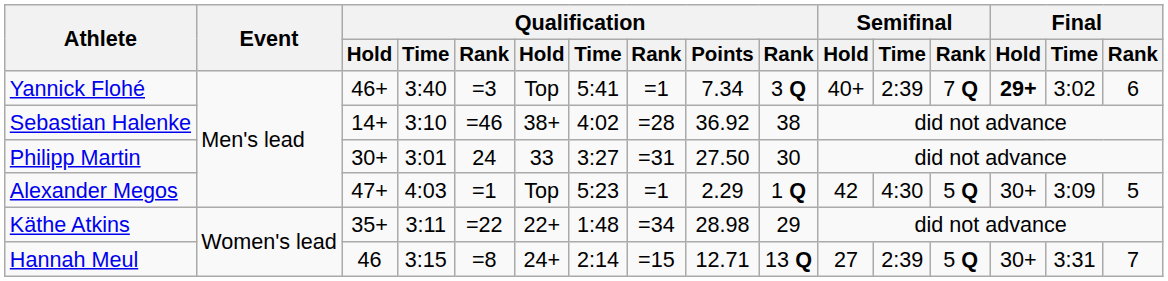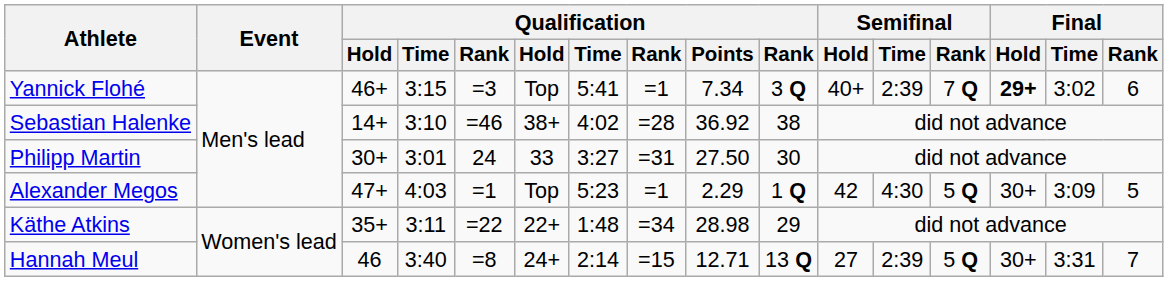 <table class=wikitable style=font-size:90% align=center>
 <tr>
 <th rowspan=2>Athlete</th>
 <th rowspan=2>Event</th>
 <th colspan=8>Qualification</th>
 <th colspan=3>Semifinal</th>
 <th colspan=3>Final</th>
 </tr>
 <tr style=font-size:95%>
 <th>Hold</th>
 <th>Time</th>
 <th>Rank</th>
 <th>Hold</th>
 <th>Time</th>
 <th>Rank</th>
 <th>Points</th>
 <th>Rank</th>
 <th>Hold</th>
 <th>Time</th>
 <th>Rank</th>
 <th>Hold</th>
 <th>Time</th>
 <th>Rank</th>
 </tr>
 <tr align=center>
 <td align=left><a href='#'>Yannick Flohé</a></td>
 <td rowspan=4 align=left>Men's lead</td>
 <td>46+</td>
-<td>3:40</td>
+<td>3:15</td>
 <td>=3</td>
 <td>Top</td>
 <td>5:41</td>
 <td>=1</td>
 <td>7.34</td>
 <td>3 <strong>Q</strong></td>
 <td>40+</td>
 <td>2:39</td>
 <td>7 <strong>Q</strong></td>
 <td><strong>29+</strong></td>
 <td>3:02</td>
 <td>6</td>
 </tr>
 <tr align=center>
 <td align=left><a href='#'>Sebastian Halenke</a></td>
 <td>14+</td>
 <td>3:10</td>
 <td>=46</td>
 <td>38+</td>
 <td>4:02</td>
 <td>=28</td>
 <td>36.92</td>
 <td>38</td>
 <td colspan=6>did not advance</td>
 </tr>
 <tr align=center>
 <td align=left><a href='#'>Philipp Martin</a></td>
 <td>30+</td>
 <td>3:01</td>
 <td>24</td>
 <td>33</td>
 <td>3:27</td>
 <td>=31</td>
 <td>27.50</td>
 <td>30</td>
 <td colspan=6>did not advance</td>
 </tr>
 <tr align=center>
 <td align=left><a href='#'>Alexander Megos</a></td>
 <td>47+</td>
 <td>4:03</td>
 <td>=1</td>
 <td>Top</td>
 <td>5:23</td>
 <td>=1</td>
 <td>2.29</td>
 <td>1 <strong>Q</strong></td>
 <td>42</td>
 <td>4:30</td>
 <td>5 <strong>Q</strong></td>
 <td>30+</td>
 <td>3:09</td>
 <td>5</td>
 </tr>
 <tr align=center>
 <td align=left><a href='#'>Käthe Atkins</a></td>
 <td rowspan=2 align=left>Women's lead</td>
 <td>35+</td>
 <td>3:11</td>
 <td>=22</td>
 <td>22+</td>
 <td>1:48</td>
 <td>=34</td>
 <td>28.98</td>
 <td>29</td>
 <td colspan=6>did not advance</td>
 </tr>
 <tr align=center>
 <td align=left><a href='#'>Hannah Meul</a></td>
 <td>46</td>
-<td>3:15</td>
+<td>3:40</td>
 <td>=8</td>
 <td>24+</td>
 <td>2:14</td>
 <td>=15</td>
 <td>12.71</td>
 <td>13 <strong>Q</strong></td>
 <td>27</td>
 <td>2:39</td>
 <td>5 <strong>Q</strong></td>
 <td>30+</td>
 <td>3:31</td>
 <td>7</td>
 </tr>
 </table>
